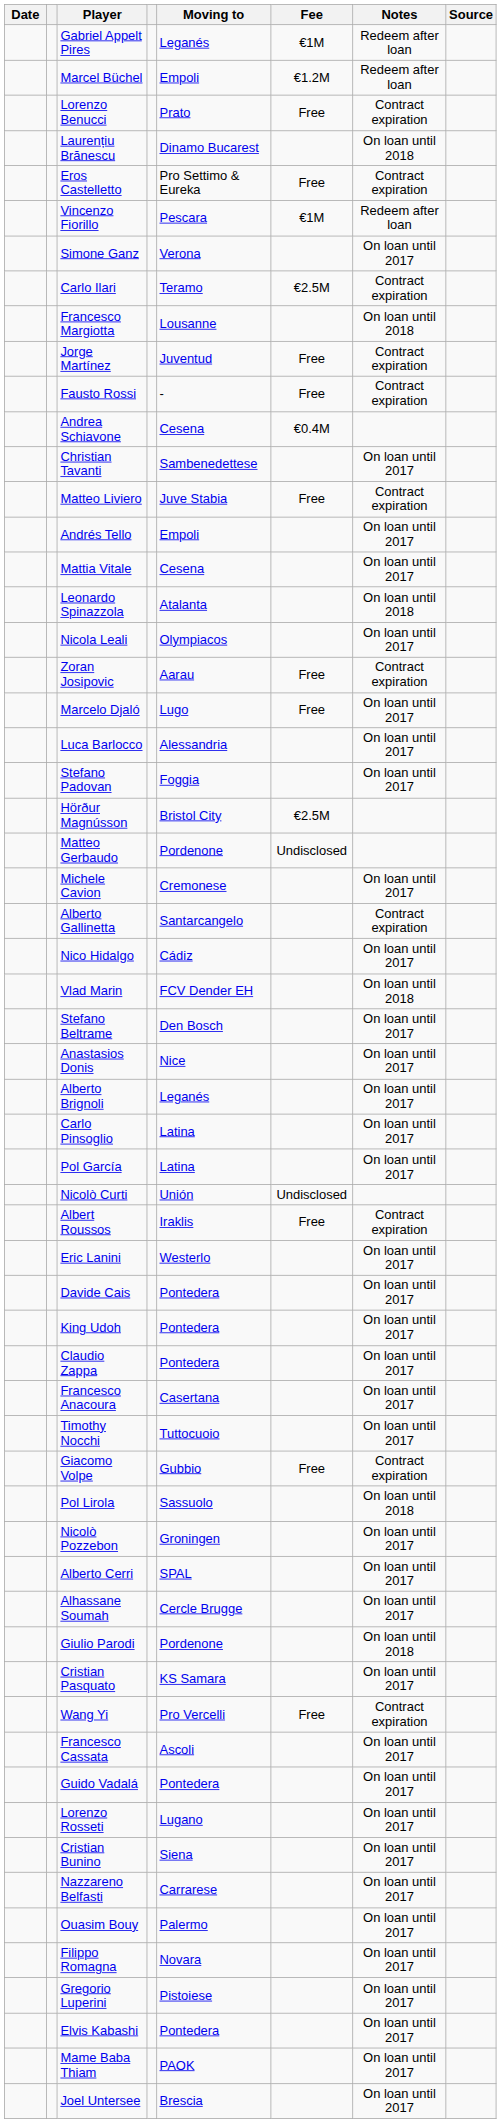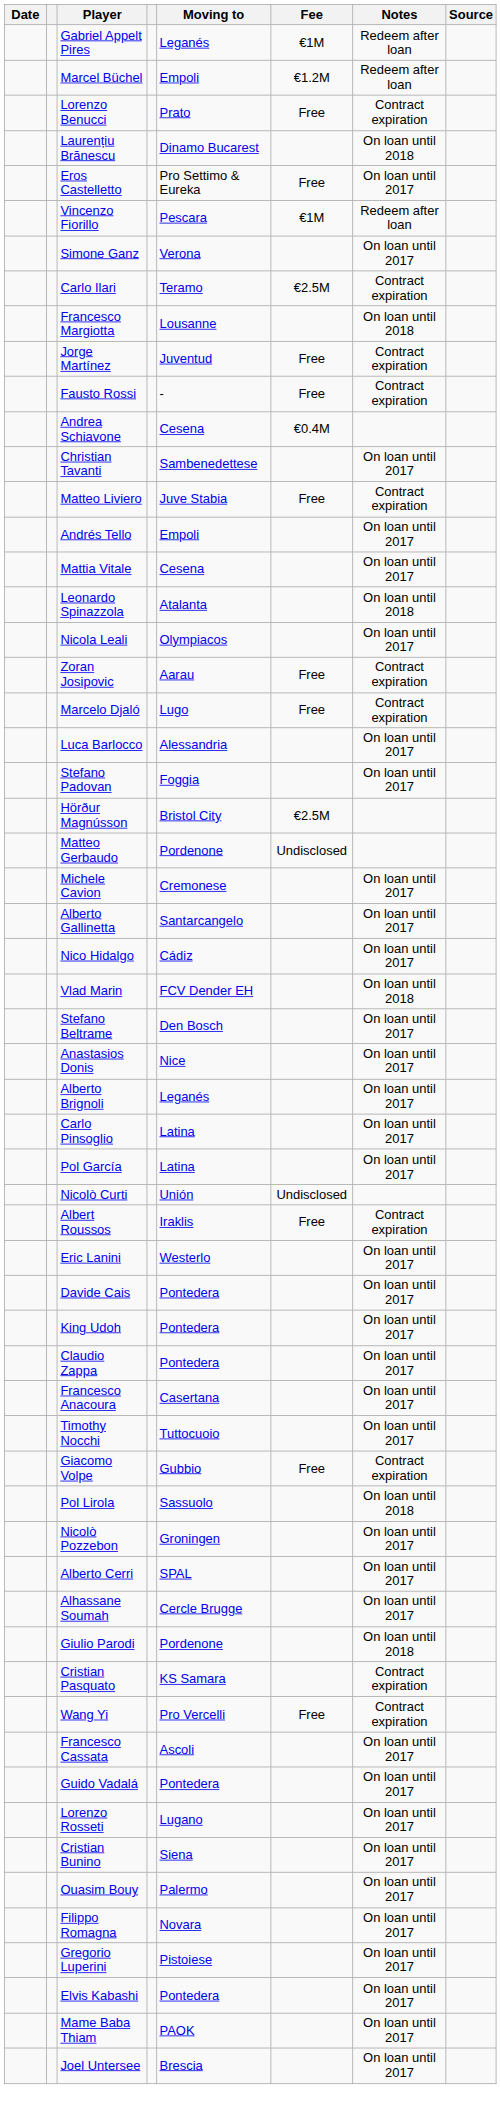 <table class="wikitable collapsible collapsed sortable">
 <tr>
 <th style="width:80px;">Date</th>
 <th style="width:30px;"></th>
 <th style="width:180px;">Player</th>
 <th style="width:20px;"></th>
 <th style="width:180px;">Moving to</th>
 <th style="width:120px;" class="unsortable">Fee</th>
 <th style="width:250px;" class="unsortable">Notes</th>
 <th style="width:20px;">Source</th>
 </tr>
 <tr>
 <td></td>
 <td align=center></td>
 <td> <a href='#'>Gabriel Appelt Pires</a></td>
 <td align=center></td>
 <td> <a href='#'>Leganés</a></td>
 <td align=center>€1M</td>
 <td align=center>Redeem after loan</td>
 <td><small> </small></td>
 </tr>
 <tr>
 <td></td>
 <td align=center></td>
 <td> <a href='#'>Marcel Büchel</a></td>
 <td align=center></td>
 <td> <a href='#'>Empoli</a></td>
 <td align=center>€1.2M</td>
 <td align=center>Redeem after loan</td>
 <td><small></small></td>
 </tr>
 <tr>
 <td></td>
 <td align=center></td>
 <td> <a href='#'>Lorenzo Benucci</a></td>
 <td align=center></td>
 <td> <a href='#'>Prato</a></td>
 <td align=center>Free</td>
 <td align=center>Contract expiration</td>
 <td><small></small></td>
 </tr>
 <tr>
 <td></td>
 <td align=center></td>
 <td> <a href='#'>Laurențiu Brănescu</a></td>
 <td align=center></td>
 <td> <a href='#'>Dinamo Bucarest</a></td>
 <td align=center></td>
 <td align=center>On loan until 2018</td>
 <td><small></small></td>
 </tr>
 <tr>
 <td></td>
 <td align=center></td>
 <td> <a href='#'>Eros Castelletto</a></td>
 <td align=center></td>
 <td> Pro Settimo & Eureka</td>
 <td align=center>Free</td>
-<td align=center>Contract expiration</td>
+<td align=center>On loan until 2017</td>
 <td><small></small></td>
 </tr>
 <tr>
 <td></td>
 <td align=center></td>
 <td> <a href='#'>Vincenzo Fiorillo</a></td>
 <td align=center></td>
 <td> <a href='#'>Pescara</a></td>
 <td align=center>€1M</td>
 <td align=center>Redeem after loan</td>
 <td><small></small></td>
 </tr>
 <tr>
 <td></td>
 <td align=center></td>
 <td> <a href='#'>Simone Ganz</a></td>
 <td align=center></td>
 <td> <a href='#'>Verona</a></td>
 <td align=center></td>
 <td align=center>On loan until 2017</td>
 <td><small> </small></td>
 </tr>
 <tr>
 <td></td>
 <td align=center></td>
 <td> <a href='#'>Carlo Ilari</a></td>
 <td align=center></td>
 <td> <a href='#'>Teramo</a></td>
 <td align=center>€2.5M</td>
 <td align=center>Contract expiration</td>
 <td><small></small></td>
 </tr>
 <tr>
 <td></td>
 <td align=center></td>
 <td> <a href='#'>Francesco Margiotta</a></td>
 <td align=center></td>
 <td> <a href='#'>Lousanne</a></td>
 <td align=center></td>
 <td align=center>On loan until 2018</td>
 <td><small></small></td>
 </tr>
 <tr>
 <td></td>
 <td align=center></td>
 <td> <a href='#'>Jorge Martínez</a></td>
 <td align=center></td>
 <td> <a href='#'>Juventud</a></td>
 <td align=center>Free</td>
 <td align=center>Contract expiration</td>
 <td><small></small></td>
 </tr>
 <tr>
 <td></td>
 <td align=center></td>
 <td> <a href='#'>Fausto Rossi</a></td>
 <td align=center></td>
 <td>-</td>
 <td align=center>Free</td>
 <td align=center>Contract expiration</td>
 <td><small></small></td>
 </tr>
 <tr>
 <td></td>
 <td align=center></td>
 <td> <a href='#'>Andrea Schiavone</a></td>
 <td align=center></td>
 <td> <a href='#'>Cesena</a></td>
 <td align=center>€0.4M</td>
 <td align=center></td>
 <td><small></small></td>
 </tr>
 <tr>
 <td></td>
 <td align=center></td>
 <td> <a href='#'>Christian Tavanti</a></td>
 <td align=center></td>
 <td> <a href='#'>Sambenedettese</a></td>
 <td align=center></td>
 <td align=center>On loan until 2017</td>
 <td><small></small></td>
 </tr>
 <tr>
 <td></td>
 <td align=center></td>
 <td> <a href='#'>Matteo Liviero</a></td>
 <td align=center></td>
 <td> <a href='#'>Juve Stabia</a></td>
 <td align=center>Free</td>
 <td align=center>Contract expiration</td>
 <td><small></small></td>
 </tr>
 <tr>
 <td></td>
 <td align=center></td>
 <td> <a href='#'>Andrés Tello</a></td>
 <td align=center></td>
 <td> <a href='#'>Empoli</a></td>
 <td align=center></td>
 <td align=center>On loan until 2017</td>
 <td><small></small></td>
 </tr>
 <tr>
 <td></td>
 <td align=center></td>
 <td> <a href='#'>Mattia Vitale</a></td>
 <td align=center></td>
 <td> <a href='#'>Cesena</a></td>
 <td align=center></td>
 <td align=center>On loan until 2017</td>
 <td><small></small></td>
 </tr>
 <tr>
 <td></td>
 <td align=center></td>
 <td> <a href='#'>Leonardo Spinazzola</a></td>
 <td align=center></td>
 <td> <a href='#'>Atalanta</a></td>
 <td align=center></td>
 <td align=center>On loan until 2018</td>
 <td><small></small></td>
 </tr>
 <tr>
 <td></td>
 <td align=center></td>
 <td> <a href='#'>Nicola Leali</a></td>
 <td align=center></td>
 <td> <a href='#'>Olympiacos</a></td>
 <td align=center></td>
 <td align=center>On loan until 2017</td>
 <td><small></small><small></small></td>
 </tr>
 <tr>
 <td></td>
 <td align=center></td>
 <td> <a href='#'>Zoran Josipovic</a></td>
 <td align=center></td>
 <td> <a href='#'>Aarau</a></td>
 <td align=center>Free</td>
 <td align=center>Contract expiration</td>
 <td><small></small></td>
 </tr>
 <tr>
 <td></td>
 <td align=center></td>
 <td> <a href='#'>Marcelo Djaló</a></td>
 <td align=center></td>
 <td> <a href='#'>Lugo</a></td>
 <td align=center>Free</td>
-<td align=center>On loan until 2017</td>
+<td align=center>Contract expiration</td>
 <td><small></small></td>
 </tr>
 <tr>
 <td></td>
 <td align=center></td>
 <td> <a href='#'>Luca Barlocco</a></td>
 <td align=center></td>
 <td> <a href='#'>Alessandria</a></td>
 <td align=center></td>
 <td align=center>On loan until 2017</td>
 <td><small></small></td>
 </tr>
 <tr>
 <td></td>
 <td align=center></td>
 <td> <a href='#'>Stefano Padovan</a></td>
 <td align=center></td>
 <td> <a href='#'>Foggia</a></td>
 <td align=center></td>
 <td align=center>On loan until 2017</td>
 <td><small></small></td>
 </tr>
 <tr>
 <td></td>
 <td align=center></td>
 <td> <a href='#'>Hörður Magnússon</a></td>
 <td align=center></td>
 <td> <a href='#'>Bristol City</a></td>
 <td align=center>€2.5M</td>
 <td align=center></td>
 <td><small></small></td>
 </tr>
 <tr>
 <td></td>
 <td align=center></td>
 <td> <a href='#'>Matteo Gerbaudo</a></td>
 <td align=center></td>
 <td> <a href='#'>Pordenone</a></td>
 <td align=center>Undisclosed</td>
 <td align=center></td>
 <td><small></small></td>
 </tr>
 <tr>
 <td></td>
 <td align=center></td>
 <td> <a href='#'>Michele Cavion</a></td>
 <td align=center></td>
 <td> <a href='#'>Cremonese</a></td>
 <td align=center></td>
 <td align=center>On loan until 2017</td>
 <td><small></small></td>
 </tr>
 <tr>
 <td></td>
 <td align=center></td>
 <td> <a href='#'>Alberto Gallinetta</a></td>
 <td align=center></td>
 <td> <a href='#'>Santarcangelo</a></td>
 <td align=center></td>
-<td align=center>Contract expiration</td>
+<td align=center>On loan until 2017</td>
 <td><small></small></td>
 </tr>
 <tr>
 <td></td>
 <td align=center></td>
 <td> <a href='#'>Nico Hidalgo</a></td>
 <td align=center></td>
 <td> <a href='#'>Cádiz</a></td>
 <td align=center></td>
 <td align=center>On loan until 2017</td>
 <td><small></small></td>
 </tr>
 <tr>
 <td></td>
 <td align=center></td>
 <td> <a href='#'>Vlad Marin</a></td>
 <td align=center></td>
 <td> <a href='#'>FCV Dender EH</a></td>
 <td align=center></td>
 <td align=center>On loan until 2018</td>
 <td><small></small></td>
 </tr>
 <tr>
 <td></td>
 <td align=center></td>
 <td> <a href='#'>Stefano Beltrame</a></td>
 <td align=center></td>
 <td> <a href='#'>Den Bosch</a></td>
 <td align=center></td>
 <td align=center>On loan until 2017</td>
 <td><small> </small></td>
 </tr>
 <tr>
 <td></td>
 <td align=center></td>
 <td> <a href='#'>Anastasios Donis</a></td>
 <td align=center></td>
 <td> <a href='#'>Nice</a></td>
 <td align=center></td>
 <td align=center>On loan until 2017</td>
 <td><small></small></td>
 </tr>
 <tr>
 <td></td>
 <td align=center></td>
 <td> <a href='#'>Alberto Brignoli</a></td>
 <td align=center></td>
 <td> <a href='#'>Leganés</a></td>
 <td align=center></td>
 <td align=center>On loan until 2017</td>
 <td><small> </small></td>
 </tr>
 <tr>
 <td></td>
 <td align=center></td>
 <td> <a href='#'>Carlo Pinsoglio</a></td>
 <td align=center></td>
 <td> <a href='#'>Latina</a></td>
 <td align=center></td>
 <td align=center>On loan until 2017</td>
 <td><small></small></td>
 </tr>
 <tr>
 <td></td>
 <td align=center></td>
 <td> <a href='#'>Pol García</a></td>
 <td align=center></td>
 <td> <a href='#'>Latina</a></td>
 <td align=center></td>
 <td align=center>On loan until 2017</td>
 <td><small></small></td>
 </tr>
 <tr>
 <td></td>
 <td align=center></td>
 <td> <a href='#'>Nicolò Curti</a></td>
 <td align=center></td>
 <td> <a href='#'>Unión</a></td>
 <td align=center>Undisclosed</td>
 <td align=center></td>
 <td><small></small></td>
 </tr>
 <tr>
 <td></td>
 <td align=center></td>
 <td> <a href='#'>Albert Roussos</a></td>
 <td align=center></td>
 <td> <a href='#'>Iraklis</a></td>
 <td align=center>Free</td>
 <td align=center>Contract expiration</td>
 <td><small> </small></td>
 </tr>
 <tr>
 <td></td>
 <td align=center></td>
 <td> <a href='#'>Eric Lanini</a></td>
 <td align=center></td>
 <td> <a href='#'>Westerlo</a></td>
 <td align=center></td>
 <td align=center>On loan until 2017</td>
 <td><small></small></td>
 </tr>
 <tr>
 <td></td>
 <td align=center></td>
 <td> <a href='#'>Davide Cais</a></td>
 <td align=center></td>
 <td> <a href='#'>Pontedera</a></td>
 <td align=center></td>
 <td align=center>On loan until 2017</td>
 <td><small></small></td>
 </tr>
 <tr>
 <td></td>
 <td align=center></td>
 <td> <a href='#'>King Udoh</a></td>
 <td align=center></td>
 <td> <a href='#'>Pontedera</a></td>
 <td align=center></td>
 <td align=center>On loan until 2017</td>
 <td><small></small></td>
 </tr>
 <tr>
 <td></td>
 <td align=center></td>
 <td> <a href='#'>Claudio Zappa</a></td>
 <td align=center></td>
 <td> <a href='#'>Pontedera</a></td>
 <td align=center></td>
 <td align=center>On loan until 2017</td>
 <td><small></small></td>
 </tr>
 <tr>
 <td></td>
 <td align=center></td>
 <td> <a href='#'>Francesco Anacoura</a></td>
 <td align=center></td>
 <td> <a href='#'>Casertana</a></td>
 <td align=center></td>
 <td align=center>On loan until 2017</td>
 <td><small></small></td>
 </tr>
 <tr>
 <td></td>
 <td align=center></td>
 <td> <a href='#'>Timothy Nocchi</a></td>
 <td align=center></td>
 <td> <a href='#'>Tuttocuoio</a></td>
 <td align=center></td>
 <td align=center>On loan until 2017</td>
 <td><small></small></td>
 </tr>
 <tr>
 <td></td>
 <td align=center></td>
 <td> <a href='#'>Giacomo Volpe</a></td>
 <td align=center></td>
 <td> <a href='#'>Gubbio</a></td>
 <td align=center>Free</td>
 <td align=center>Contract expiration</td>
 <td><small></small></td>
 </tr>
 <tr>
 <td></td>
 <td align=center></td>
 <td> <a href='#'>Pol Lirola</a></td>
 <td align=center></td>
 <td> <a href='#'>Sassuolo</a></td>
 <td align=center></td>
 <td align=center>On loan until 2018</td>
 <td><small></small></td>
 </tr>
 <tr>
 <td></td>
 <td align=center></td>
 <td> <a href='#'>Nicolò Pozzebon</a></td>
 <td align=center></td>
 <td> <a href='#'>Groningen</a></td>
 <td align=center></td>
 <td align=center>On loan until 2017</td>
 <td><small></small></td>
 </tr>
 <tr>
 <td></td>
 <td align=center></td>
 <td> <a href='#'>Alberto Cerri</a></td>
 <td align=center></td>
 <td> <a href='#'>SPAL</a></td>
 <td align=center></td>
 <td align=center>On loan until 2017</td>
 <td><small> </small></td>
 </tr>
 <tr>
 <td></td>
 <td align=center></td>
 <td> <a href='#'>Alhassane Soumah</a></td>
 <td align=center></td>
 <td> <a href='#'>Cercle Brugge</a></td>
 <td align=center></td>
 <td align=center>On loan until 2017</td>
 <td><small> </small></td>
 </tr>
 <tr>
 <td></td>
 <td align=center></td>
 <td> <a href='#'>Giulio Parodi</a></td>
 <td align=center></td>
 <td> <a href='#'>Pordenone</a></td>
 <td align=center></td>
 <td align=center>On loan until 2018</td>
 <td><small></small></td>
 </tr>
 <tr>
 <td></td>
 <td align=center></td>
 <td> <a href='#'>Cristian Pasquato</a></td>
 <td align=center></td>
 <td> <a href='#'>KS Samara</a></td>
 <td align=center></td>
-<td align=center>On loan until 2017</td>
+<td align=center>Contract expiration</td>
 <td><small></small></td>
 </tr>
 <tr>
 <td></td>
 <td align=center></td>
 <td> <a href='#'>Wang Yi</a></td>
 <td align=center></td>
 <td> <a href='#'>Pro Vercelli</a></td>
 <td align=center>Free</td>
 <td align=center>Contract expiration</td>
 <td><small></small></td>
 </tr>
 <tr>
 <td></td>
 <td align=center></td>
 <td> <a href='#'>Francesco Cassata</a></td>
 <td align=center></td>
 <td> <a href='#'>Ascoli</a></td>
 <td align=center></td>
 <td align=center>On loan until 2017</td>
 <td><small> </small></td>
 </tr>
 <tr>
 <td></td>
 <td align=center></td>
 <td> <a href='#'>Guido Vadalá</a></td>
 <td align=center></td>
 <td> <a href='#'>Pontedera</a></td>
 <td align=center></td>
 <td align=center>On loan until 2017</td>
 <td><small></small></td>
 </tr>
 <tr>
 <td></td>
 <td align=center></td>
 <td> <a href='#'>Lorenzo Rosseti</a></td>
 <td align=center></td>
 <td> <a href='#'>Lugano</a></td>
 <td align=center></td>
 <td align=center>On loan until 2017</td>
 <td><small></small></td>
 </tr>
 <tr>
 <td></td>
 <td align=center></td>
 <td> <a href='#'>Cristian Bunino</a></td>
 <td align=center></td>
 <td> <a href='#'>Siena</a></td>
 <td align=center></td>
 <td align=center>On loan until 2017</td>
 <td><small> </small></td>
-</tr>
-<tr>
-<td></td>
-<td align=center></td>
-<td> <a href='#'>Nazzareno Belfasti</a></td>
-<td align=center></td>
-<td> <a href='#'>Carrarese</a></td>
-<td align=center></td>
-<td align=center>On loan until 2017</td>
-<td><small></small></td>
 </tr>
 <tr>
 <td></td>
 <td align=center></td>
 <td> <a href='#'>Ouasim Bouy</a></td>
 <td align=center></td>
 <td> <a href='#'>Palermo</a></td>
 <td align=center></td>
 <td align=center>On loan until 2017</td>
 <td><small></small></td>
 </tr>
 <tr>
 <td></td>
 <td align=center></td>
 <td> <a href='#'>Filippo Romagna</a></td>
 <td align=center></td>
 <td> <a href='#'>Novara</a></td>
 <td align=center></td>
 <td align=center>On loan until 2017</td>
 <td><small> </small></td>
 </tr>
 <tr>
 <td></td>
 <td align=center></td>
 <td> <a href='#'>Gregorio Luperini</a></td>
 <td align=center></td>
 <td> <a href='#'>Pistoiese</a></td>
 <td align=center></td>
 <td align=center>On loan until 2017</td>
 <td><small> </small></td>
 </tr>
 <tr>
 <td></td>
 <td align=center></td>
 <td> <a href='#'>Elvis Kabashi</a></td>
 <td align=center></td>
 <td> <a href='#'>Pontedera</a></td>
 <td align=center></td>
 <td align=center>On loan until 2017</td>
 <td><small></small></td>
 </tr>
 <tr>
 <td></td>
 <td align=center></td>
 <td> <a href='#'>Mame Baba Thiam</a></td>
 <td align=center></td>
 <td> <a href='#'>PAOK</a></td>
 <td align=center></td>
 <td align=center>On loan until 2017</td>
 <td><small></small></td>
 </tr>
 <tr>
 <td></td>
 <td align=center></td>
 <td> <a href='#'>Joel Untersee</a></td>
 <td align=center></td>
 <td> <a href='#'>Brescia</a></td>
 <td align=center></td>
 <td align=center>On loan until 2017</td>
 <td><small></small></td>
 </tr>
 </table>
